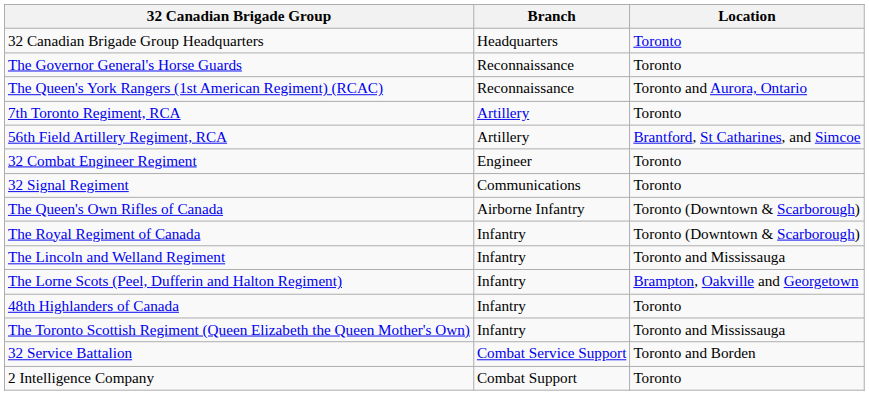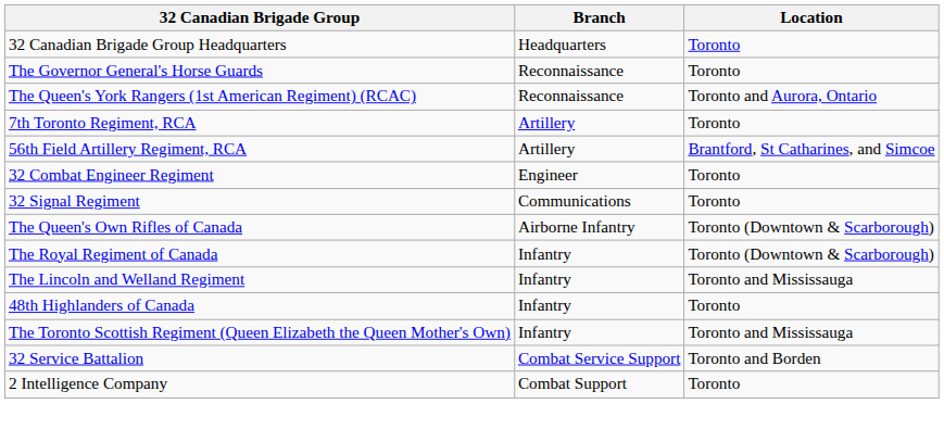 <table class=wikitable>
 <tr>
 <th>32 Canadian Brigade Group</th>
 <th>Branch</th>
 <th>Location</th>
 </tr>
 <tr>
 <td>32 Canadian Brigade Group Headquarters</td>
 <td>Headquarters</td>
 <td><a href='#'>Toronto</a></td>
 </tr>
 <tr>
 <td><a href='#'>The Governor General's Horse Guards</a></td>
 <td>Reconnaissance</td>
 <td>Toronto</td>
 </tr>
 <tr>
 <td><a href='#'>The Queen's York Rangers (1st American Regiment) (RCAC)</a></td>
 <td>Reconnaissance</td>
 <td>Toronto and <a href='#'>Aurora, Ontario</a></td>
 </tr>
 <tr>
 <td><a href='#'>7th Toronto Regiment, RCA</a></td>
 <td><a href='#'>Artillery</a></td>
 <td>Toronto</td>
 </tr>
 <tr>
 <td><a href='#'>56th Field Artillery Regiment, RCA</a></td>
 <td>Artillery</td>
 <td><a href='#'>Brantford</a>, <a href='#'>St Catharines</a>, and <a href='#'>Simcoe</a></td>
 </tr>
 <tr>
 <td><a href='#'>32 Combat Engineer Regiment</a></td>
 <td>Engineer</td>
 <td>Toronto</td>
 </tr>
 <tr>
 <td><a href='#'>32 Signal Regiment</a></td>
 <td>Communications</td>
 <td>Toronto</td>
 </tr>
 <tr>
 <td><a href='#'>The Queen's Own Rifles of Canada</a></td>
 <td>Airborne Infantry</td>
 <td>Toronto (Downtown & <a href='#'>Scarborough</a>)</td>
 </tr>
 <tr>
 <td><a href='#'>The Royal Regiment of Canada</a></td>
 <td>Infantry</td>
 <td>Toronto (Downtown & <a href='#'>Scarborough</a>)</td>
 </tr>
 <tr>
 <td><a href='#'>The Lincoln and Welland Regiment</a></td>
 <td>Infantry</td>
 <td>Toronto and Mississauga</td>
 </tr>
 <tr>
-<td><a href='#'>The Lorne Scots (Peel, Dufferin and Halton Regiment)</a></td>
-<td>Infantry</td>
-<td><a href='#'>Brampton</a>, <a href='#'>Oakville</a> and <a href='#'>Georgetown</a></td>
-</tr>
-<tr>
 <td><a href='#'>48th Highlanders of Canada</a></td>
 <td>Infantry</td>
 <td>Toronto</td>
 </tr>
 <tr>
 <td><a href='#'>The Toronto Scottish Regiment (Queen Elizabeth the Queen Mother's Own)</a></td>
 <td>Infantry</td>
 <td>Toronto and Mississauga</td>
 </tr>
 <tr>
 <td><a href='#'>32 Service Battalion</a></td>
 <td><a href='#'>Combat Service Support</a></td>
 <td>Toronto and Borden</td>
 </tr>
 <tr>
 <td>2 Intelligence Company</td>
 <td>Combat Support</td>
 <td>Toronto</td>
 </tr>
 </table>
